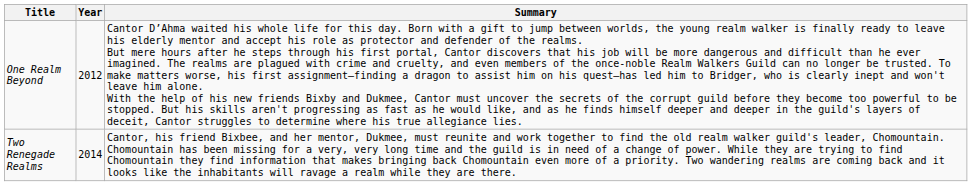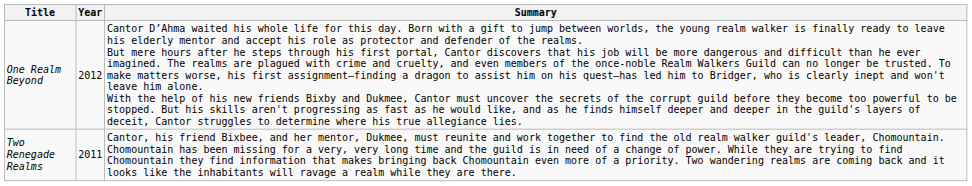 <table class="wikitable">
 <tr>
 <th>Title</th>
 <th>Year</th>
 <th>Summary</th>
 </tr>
 <tr>
 <td><em>One Realm Beyond</em></td>
 <td>2012</td>
 <td>Cantor D’Ahma waited his whole life for this day. Born with a gift to jump between worlds, the young realm walker is finally ready to leave his elderly mentor and accept his role as protector and defender of the realms.<br>But mere hours after he steps through his first portal, Cantor discovers that his job will be more dangerous and difficult than he ever imagined. The realms are plagued with crime and cruelty, and even members of the once-noble Realm Walkers Guild can no longer be trusted. To make matters worse, his first assignment—finding a dragon to assist him on his quest—has led him to Bridger, who is clearly inept and won't leave him alone.<br>With the help of his new friends Bixby and Dukmee, Cantor must uncover the secrets of the corrupt guild before they become too powerful to be stopped. But his skills aren't progressing as fast as he would like, and as he finds himself deeper and deeper in the guild's layers of deceit, Cantor struggles to determine where his true allegiance lies.</td>
 </tr>
 <tr>
 <td><em>Two Renegade Realms</em></td>
-<td>2014</td>
+<td>2011</td>
 <td>Cantor, his friend Bixbee, and her mentor, Dukmee, must reunite and work together to find the old realm walker guild's leader, Chomountain. Chomountain has been missing for a very, very long time and the guild is in need of a change of power. While they are trying to find Chomountain they find information that makes bringing back Chomountain even more of a priority. Two wandering realms are coming back and it looks like the inhabitants will ravage a realm while they are there.</td>
 </tr>
 </table>
